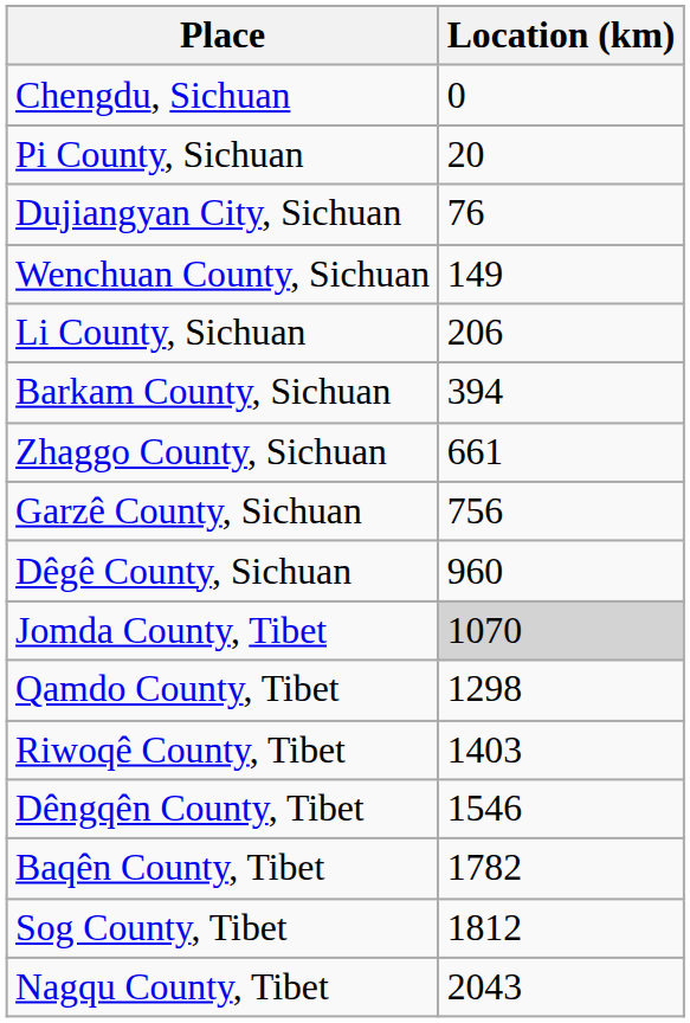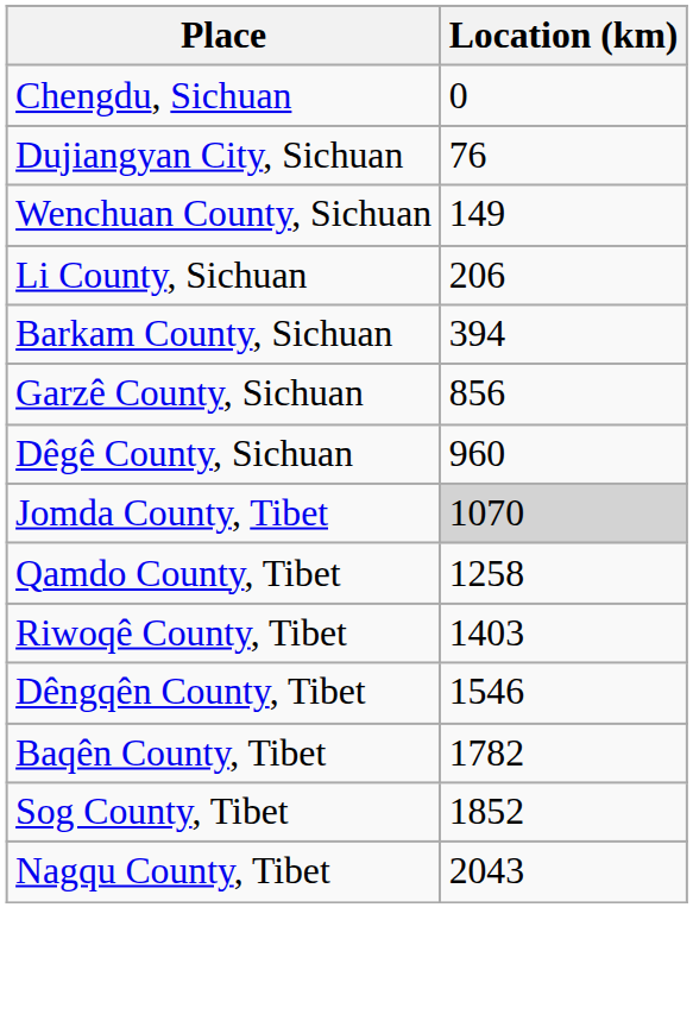 <table class="wikitable" style="margin-left:auto;margin-right:auto">
 <tr>
 <th>Place</th>
 <th>Location (km)</th>
 </tr>
 <tr>
 <td><a href='#'>Chengdu</a>, <a href='#'>Sichuan</a></td>
 <td>0</td>
-</tr>
-<tr>
-<td><a href='#'>Pi County</a>, Sichuan</td>
-<td>20</td>
 </tr>
 <tr>
 <td><a href='#'>Dujiangyan City</a>, Sichuan</td>
 <td>76</td>
 </tr>
 <tr>
 <td><a href='#'>Wenchuan County</a>, Sichuan</td>
 <td>149</td>
 </tr>
 <tr>
 <td><a href='#'>Li County</a>, Sichuan</td>
 <td>206</td>
 </tr>
 <tr>
 <td><a href='#'>Barkam County</a>, Sichuan</td>
 <td>394</td>
 </tr>
 <tr>
-<td><a href='#'>Zhaggo County</a>, Sichuan</td>
-<td>661</td>
-</tr>
-<tr>
 <td><a href='#'>Garzê County</a>, Sichuan</td>
-<td>756</td>
+<td>856</td>
 </tr>
 <tr>
 <td><a href='#'>Dêgê County</a>, Sichuan</td>
 <td>960</td>
 </tr>
 <tr>
 <td><a href='#'>Jomda County</a>, <a href='#'>Tibet</a></td>
 <td style="background: lightgrey;">1070</td>
 </tr>
 <tr>
 <td><a href='#'>Qamdo County</a>, Tibet</td>
-<td>1298</td>
+<td>1258</td>
 </tr>
 <tr>
 <td><a href='#'>Riwoqê County</a>, Tibet</td>
 <td>1403</td>
 </tr>
 <tr>
 <td><a href='#'>Dêngqên County</a>, Tibet</td>
 <td>1546</td>
 </tr>
 <tr>
 <td><a href='#'>Baqên County</a>, Tibet</td>
 <td>1782</td>
 </tr>
 <tr>
 <td><a href='#'>Sog County</a>, Tibet</td>
-<td>1812</td>
+<td>1852</td>
 </tr>
 <tr>
 <td><a href='#'>Nagqu County</a>, Tibet</td>
 <td>2043</td>
 </tr>
 </table>
